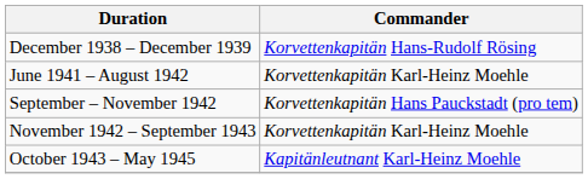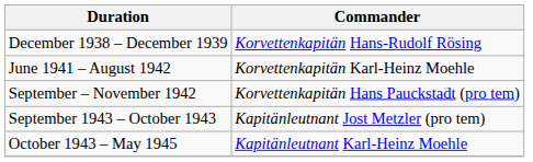 <table class="wikitable">
 <tr>
 <th>Duration</th>
 <th>Commander</th>
 </tr>
 <tr>
 <td align="left">December 1938 – December 1939</td>
 <td><em><a href='#'>Korvettenkapitän</a></em> <a href='#'>Hans-Rudolf Rösing</a></td>
 </tr>
 <tr>
 <td align="left">June 1941 – August 1942</td>
 <td><em>Korvettenkapitän</em> Karl-Heinz Moehle</td>
 </tr>
 <tr>
 <td align="left">September – November 1942</td>
 <td><em>Korvettenkapitän</em> <a href='#'>Hans Pauckstadt</a> (<a href='#'>pro tem</a>)</td>
 </tr>
 <tr>
-<td align="left">November 1942 – September 1943</td>
-<td><em>Korvettenkapitän</em> Karl-Heinz Moehle</td>
+<td align="left">September 1943 – October 1943</td>
+<td><em>Kapitänleutnant</em> <a href='#'>Jost Metzler</a> (pro tem)</td>
 </tr>
 <tr>
 <td align="left">October 1943 – May 1945</td>
 <td><em><a href='#'>Kapitänleutnant</a></em> <a href='#'>Karl-Heinz Moehle</a></td>
 </tr>
 <tr>
 </tr>
 </table>
